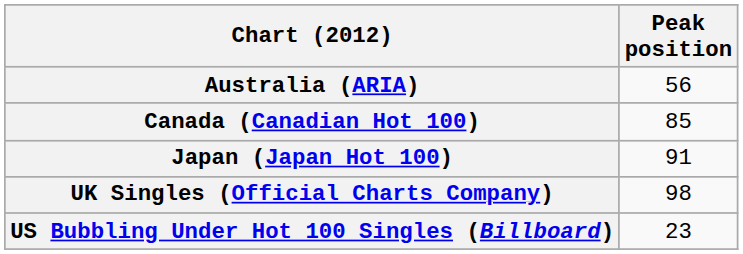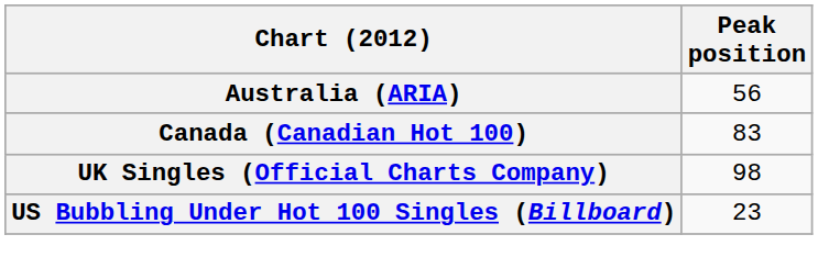 <table class="wikitable sortable plainrowheaders" style="text-align:center;">
 <tr>
 <th scope="col">Chart (2012)</th>
 <th scope="col">Peak<br>position</th>
 </tr>
 <tr>
 <th scope="row">Australia (<a href='#'>ARIA</a>)</th>
 <td>56</td>
 </tr>
 <tr>
 <th scope="row">Canada (<a href='#'>Canadian Hot 100</a>)</th>
-<td>85</td>
-</tr>
-<tr>
-<th scope="row">Japan (<a href='#'>Japan Hot 100</a>)</th>
-<td>91</td>
+<td>83</td>
 </tr>
 <tr>
 <th scope="row">UK Singles (<a href='#'>Official Charts Company</a>)</th>
 <td>98</td>
 </tr>
 <tr>
 <th scope="row">US <a href='#'>Bubbling Under Hot 100 Singles</a> (<em><a href='#'>Billboard</a></em>)</th>
 <td>23</td>
 </tr>
 </table>
